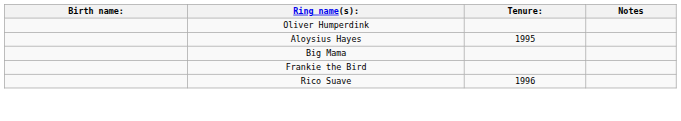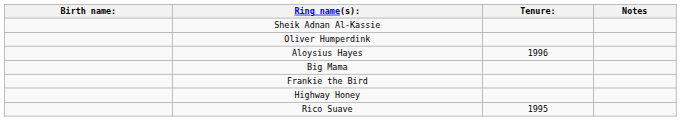 <table class="sortable wikitable" style="font-size:85%; text-align:center; width:70%;">
 <tr>
 <th>Birth name:</th>
 <th><a href='#'>Ring name</a>(s):</th>
 <th>Tenure:</th>
 <th>Notes</th>
+</tr>
+<tr>
+<td></td>
+<td>Sheik Adnan Al-Kassie</td>
+<td sort></td>
+<td></td>
 </tr>
 <tr>
 <td> </td>
 <td>Oliver Humperdink</td>
 <td sort></td>
 <td></td>
 </tr>
 <tr>
 <td></td>
 <td>Aloysius Hayes</td>
-<td sort>1995</td>
+<td sort>1996</td>
 <td></td>
 </tr>
 <tr>
 <td></td>
 <td>Big Mama</td>
 <td sort></td>
 <td></td>
 </tr>
 <tr>
 <td></td>
 <td>Frankie the Bird</td>
 <td sort></td>
 <td></td>
 </tr>
 <tr>
 <td></td>
+<td>Highway Honey</td>
+<td sort></td>
+<td></td>
+</tr>
+<tr>
+<td></td>
 <td>Rico Suave</td>
-<td sort>1996</td>
+<td sort>1995</td>
 <td></td>
 </tr>
 </table>
